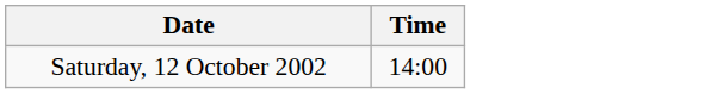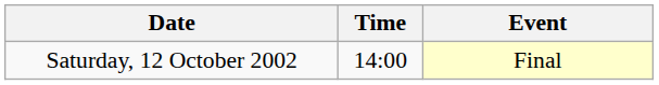 <table class = "wikitable" style="text-align:center;">
 <tr>
 <th width=220>Date</th>
 <th width=50>Time</th>
+<th width=150>Event</th>
 </tr>
 <tr>
 <td>Saturday, 12 October 2002</td>
 <td>14:00</td>
+<td bgcolor=ffffcc>Final</td>
 </tr>
 </table>
